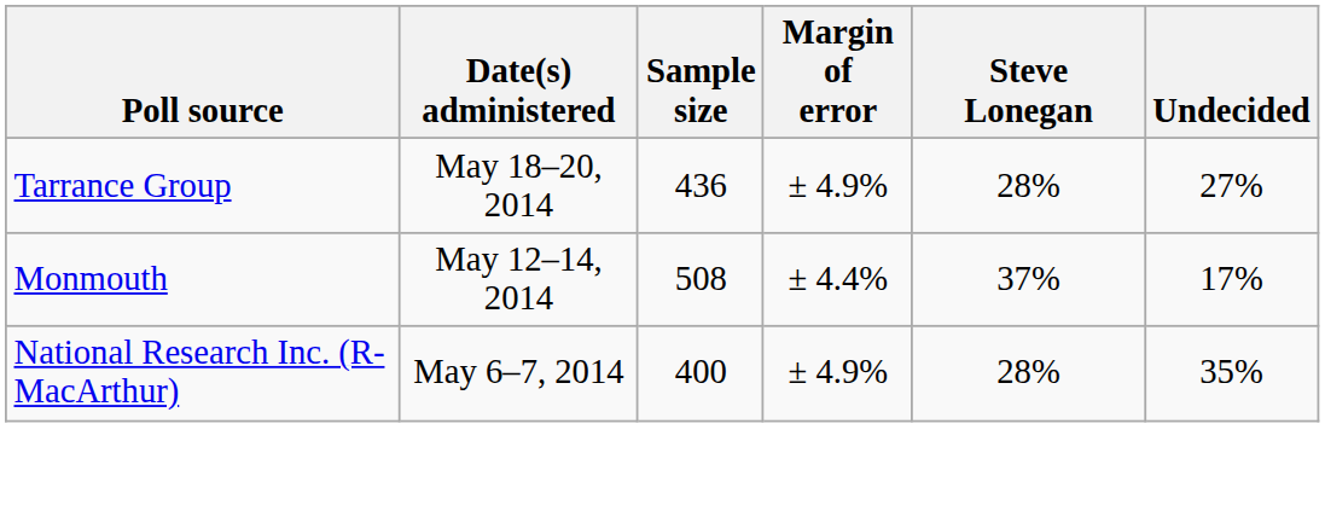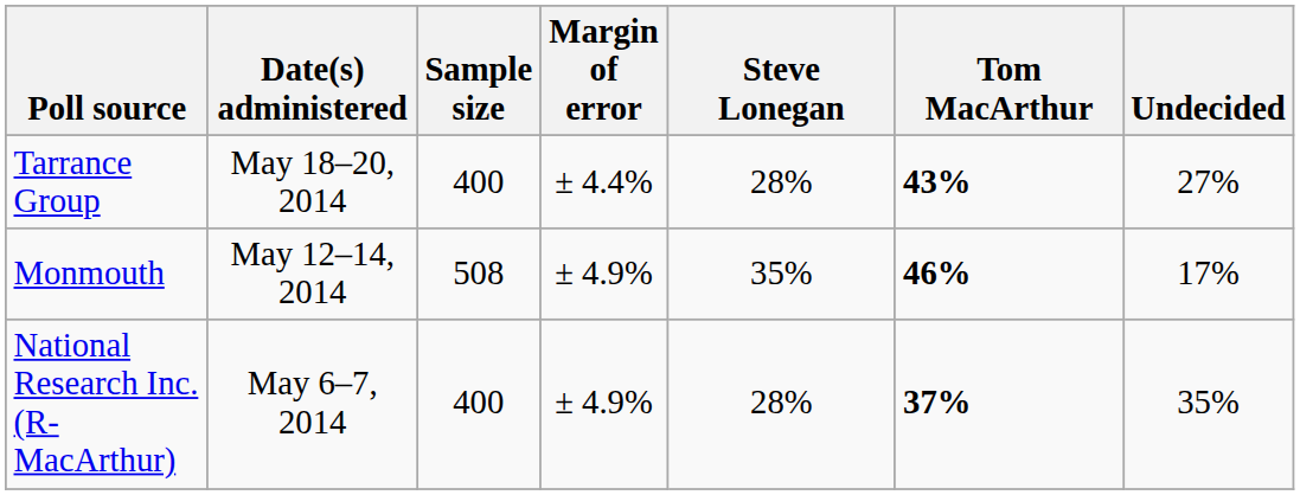 <table class="wikitable">
 <tr valign= bottom>
 <th>Poll source</th>
 <th>Date(s)<br>administered</th>
 <th>Sample<br>size</th>
 <th>Margin of<br>error</th>
 <th style="width:100px;">Steve<br>Lonegan</th>
+<th style="width:100px;">Tom<br>MacArthur</th>
 <th>Undecided</th>
 </tr>
 <tr>
 <td><a href='#'>Tarrance Group</a></td>
 <td align=center>May 18–20, 2014</td>
-<td align=center>436</td>
-<td align=center>± 4.9%</td>
+<td align=center>400</td>
+<td align=center>± 4.4%</td>
 <td align=center>28%</td>
+<td><strong>43%</strong></td>
 <td align=center>27%</td>
 </tr>
 <tr>
 <td><a href='#'>Monmouth</a></td>
 <td align=center>May 12–14, 2014</td>
 <td align=center>508</td>
-<td align=center>± 4.4%</td>
-<td align=center>37%</td>
+<td align=center>± 4.9%</td>
+<td align=center>35%</td>
+<td><strong>46%</strong></td>
 <td align=center>17%</td>
 </tr>
 <tr>
 <td><a href='#'>National Research Inc. (R-MacArthur)</a></td>
 <td align=center>May 6–7, 2014</td>
 <td align=center>400</td>
 <td align=center>± 4.9%</td>
 <td align=center>28%</td>
+<td><strong>37%</strong></td>
 <td align=center>35%</td>
 </tr>
 </table>
